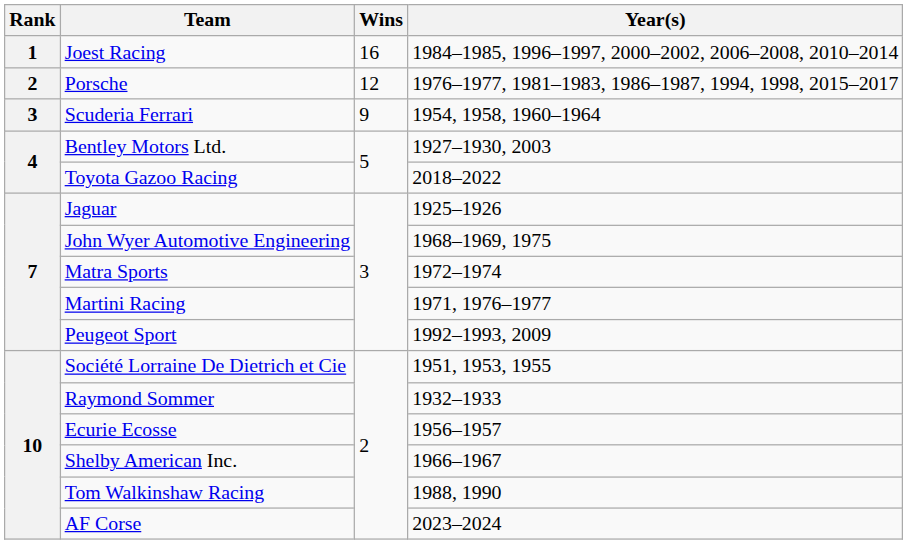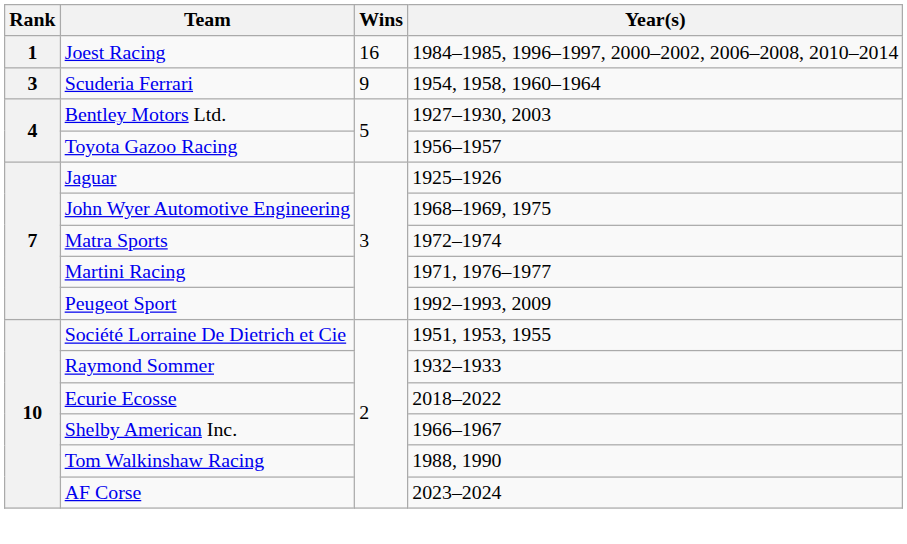 <table class="wikitable">
 <tr>
 <th>Rank</th>
 <th>Team</th>
 <th>Wins</th>
 <th>Year(s)</th>
 </tr>
 <tr>
 <th>1</th>
 <td> <a href='#'>Joest Racing</a></td>
 <td>16</td>
 <td>1984–1985, 1996–1997, 2000–2002, 2006–2008, 2010–2014</td>
-</tr>
-<tr>
-<th>2</th>
-<td> <a href='#'>Porsche</a></td>
-<td>12</td>
-<td>1976–1977, 1981–1983, 1986–1987, 1994, 1998, 2015–2017</td>
 </tr>
 <tr>
 <th>3</th>
 <td> <a href='#'>Scuderia Ferrari</a></td>
 <td>9</td>
 <td>1954, 1958, 1960–1964</td>
 </tr>
 <tr>
 <th rowspan="2">4</th>
 <td> <a href='#'>Bentley Motors</a> Ltd.</td>
 <td rowspan="2">5</td>
 <td>1927–1930, 2003</td>
 </tr>
 <tr>
 <td> <a href='#'>Toyota Gazoo Racing</a></td>
-<td>2018–2022</td>
+<td>1956–1957</td>
 </tr>
 <tr>
 <th rowspan="5">7</th>
 <td> <a href='#'>Jaguar</a></td>
 <td rowspan="5">3</td>
 <td>1925–1926</td>
 </tr>
 <tr>
 <td> <a href='#'>John Wyer Automotive Engineering</a></td>
 <td>1968–1969, 1975</td>
 </tr>
 <tr>
 <td> <a href='#'>Matra Sports</a></td>
 <td>1972–1974</td>
 </tr>
 <tr>
 <td> <a href='#'>Martini Racing</a></td>
 <td>1971, 1976–1977</td>
 </tr>
 <tr>
 <td> <a href='#'>Peugeot Sport</a></td>
 <td>1992–1993, 2009</td>
 </tr>
 <tr>
 <th rowspan="6">10</th>
 <td> <a href='#'>Société Lorraine De Dietrich et Cie</a></td>
 <td rowspan="6">2</td>
 <td>1951, 1953, 1955</td>
 </tr>
 <tr>
 <td> <a href='#'>Raymond Sommer</a></td>
 <td>1932–1933</td>
 </tr>
 <tr>
 <td> <a href='#'>Ecurie Ecosse</a></td>
-<td>1956–1957</td>
+<td>2018–2022</td>
 </tr>
 <tr>
 <td> <a href='#'>Shelby American</a> Inc.</td>
 <td>1966–1967</td>
 </tr>
 <tr>
 <td> <a href='#'>Tom Walkinshaw Racing</a></td>
 <td>1988, 1990</td>
 </tr>
 <tr>
 <td> <a href='#'>AF Corse</a></td>
 <td>2023–2024</td>
 </tr>
 </table>
